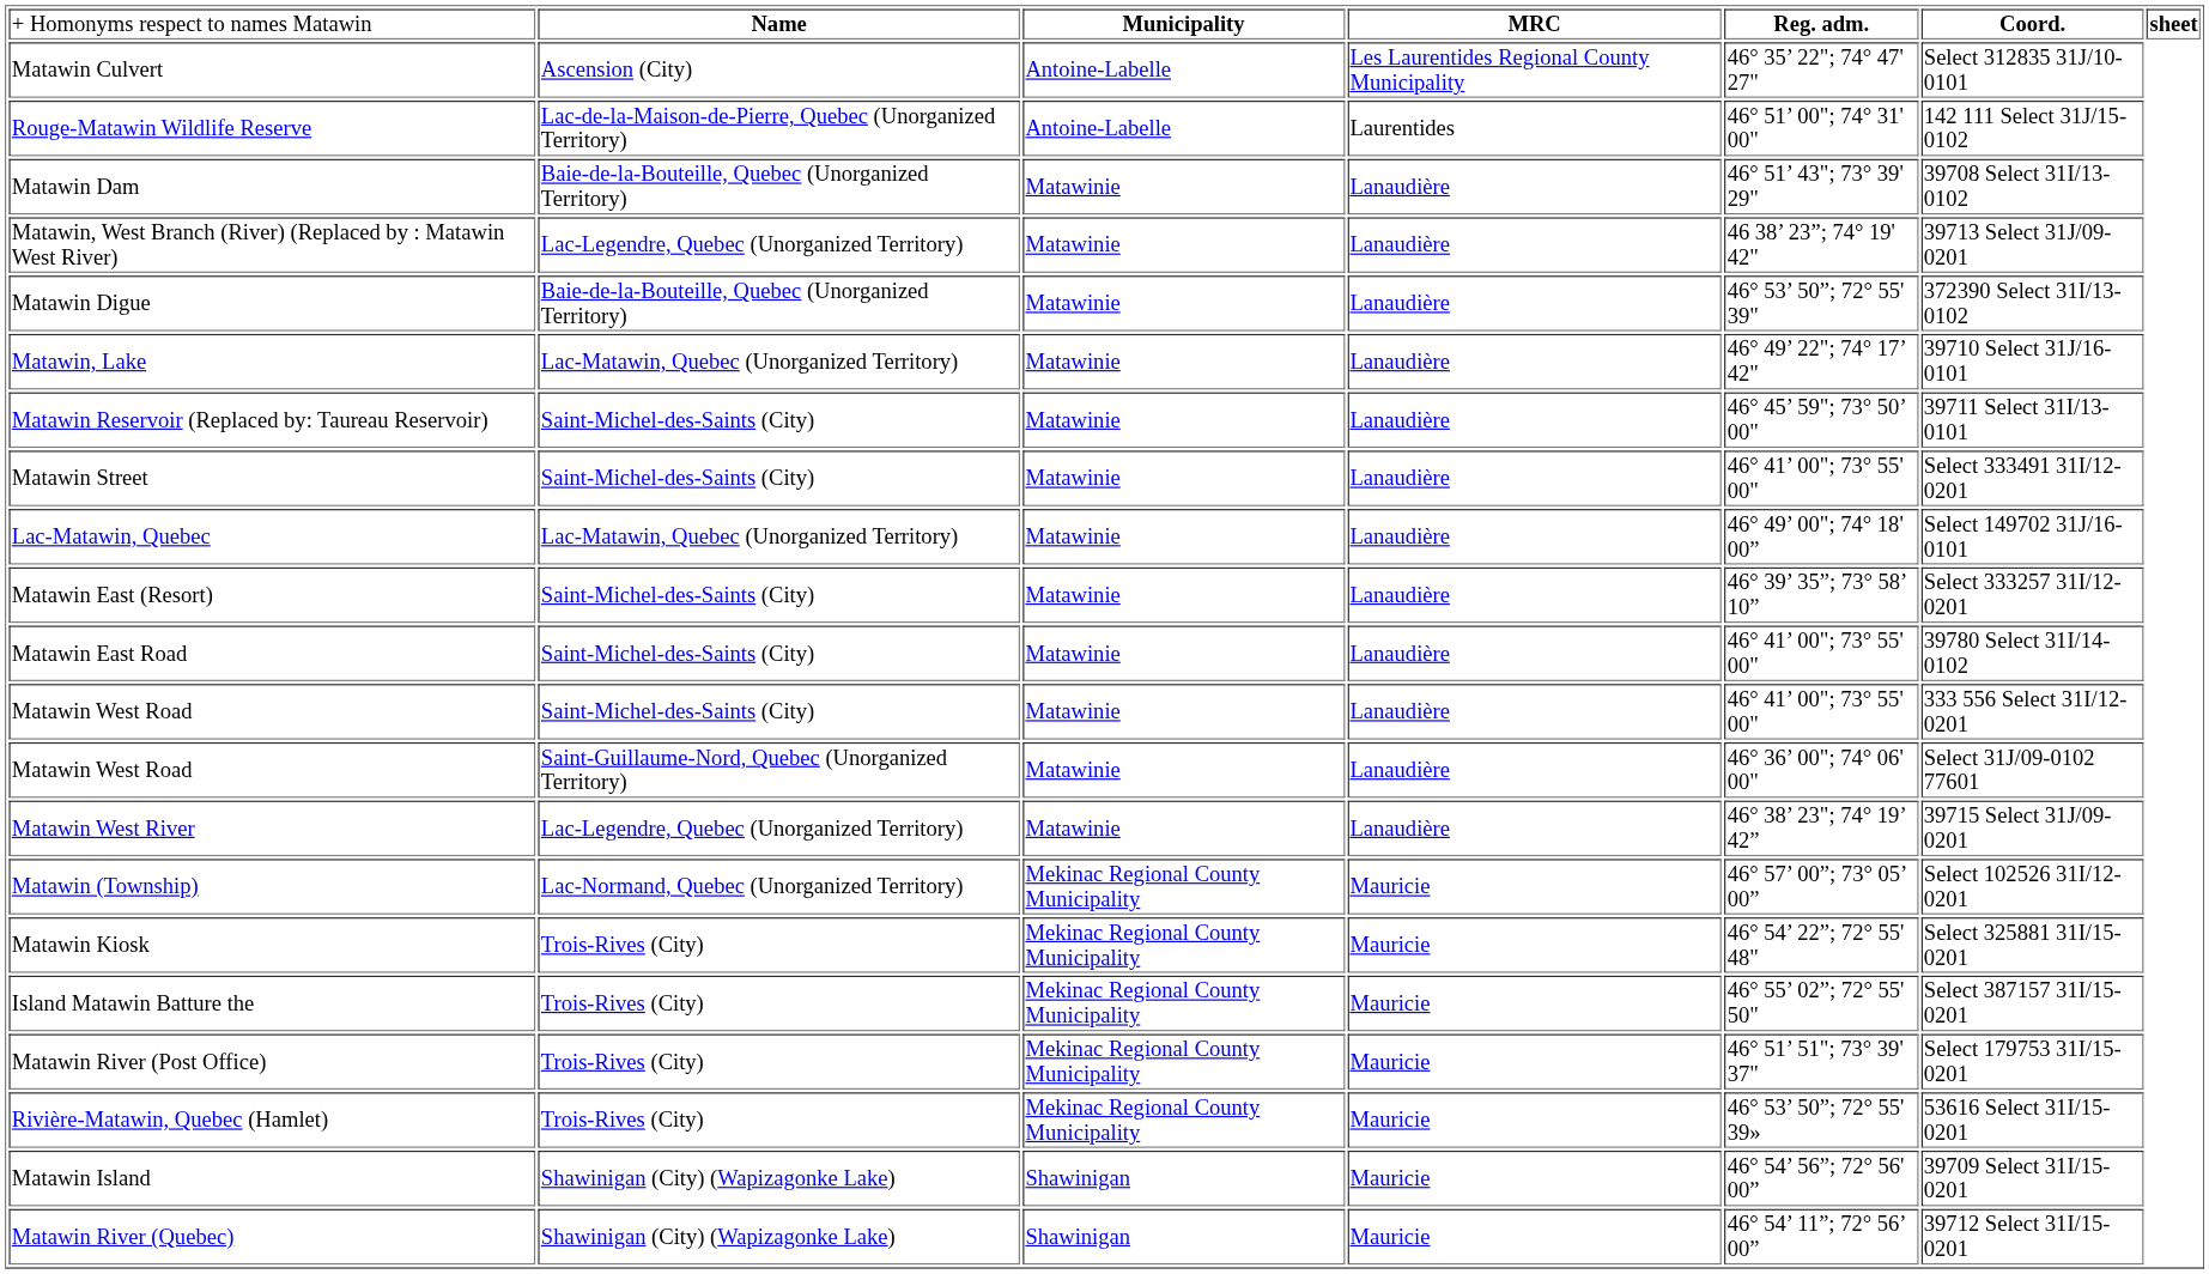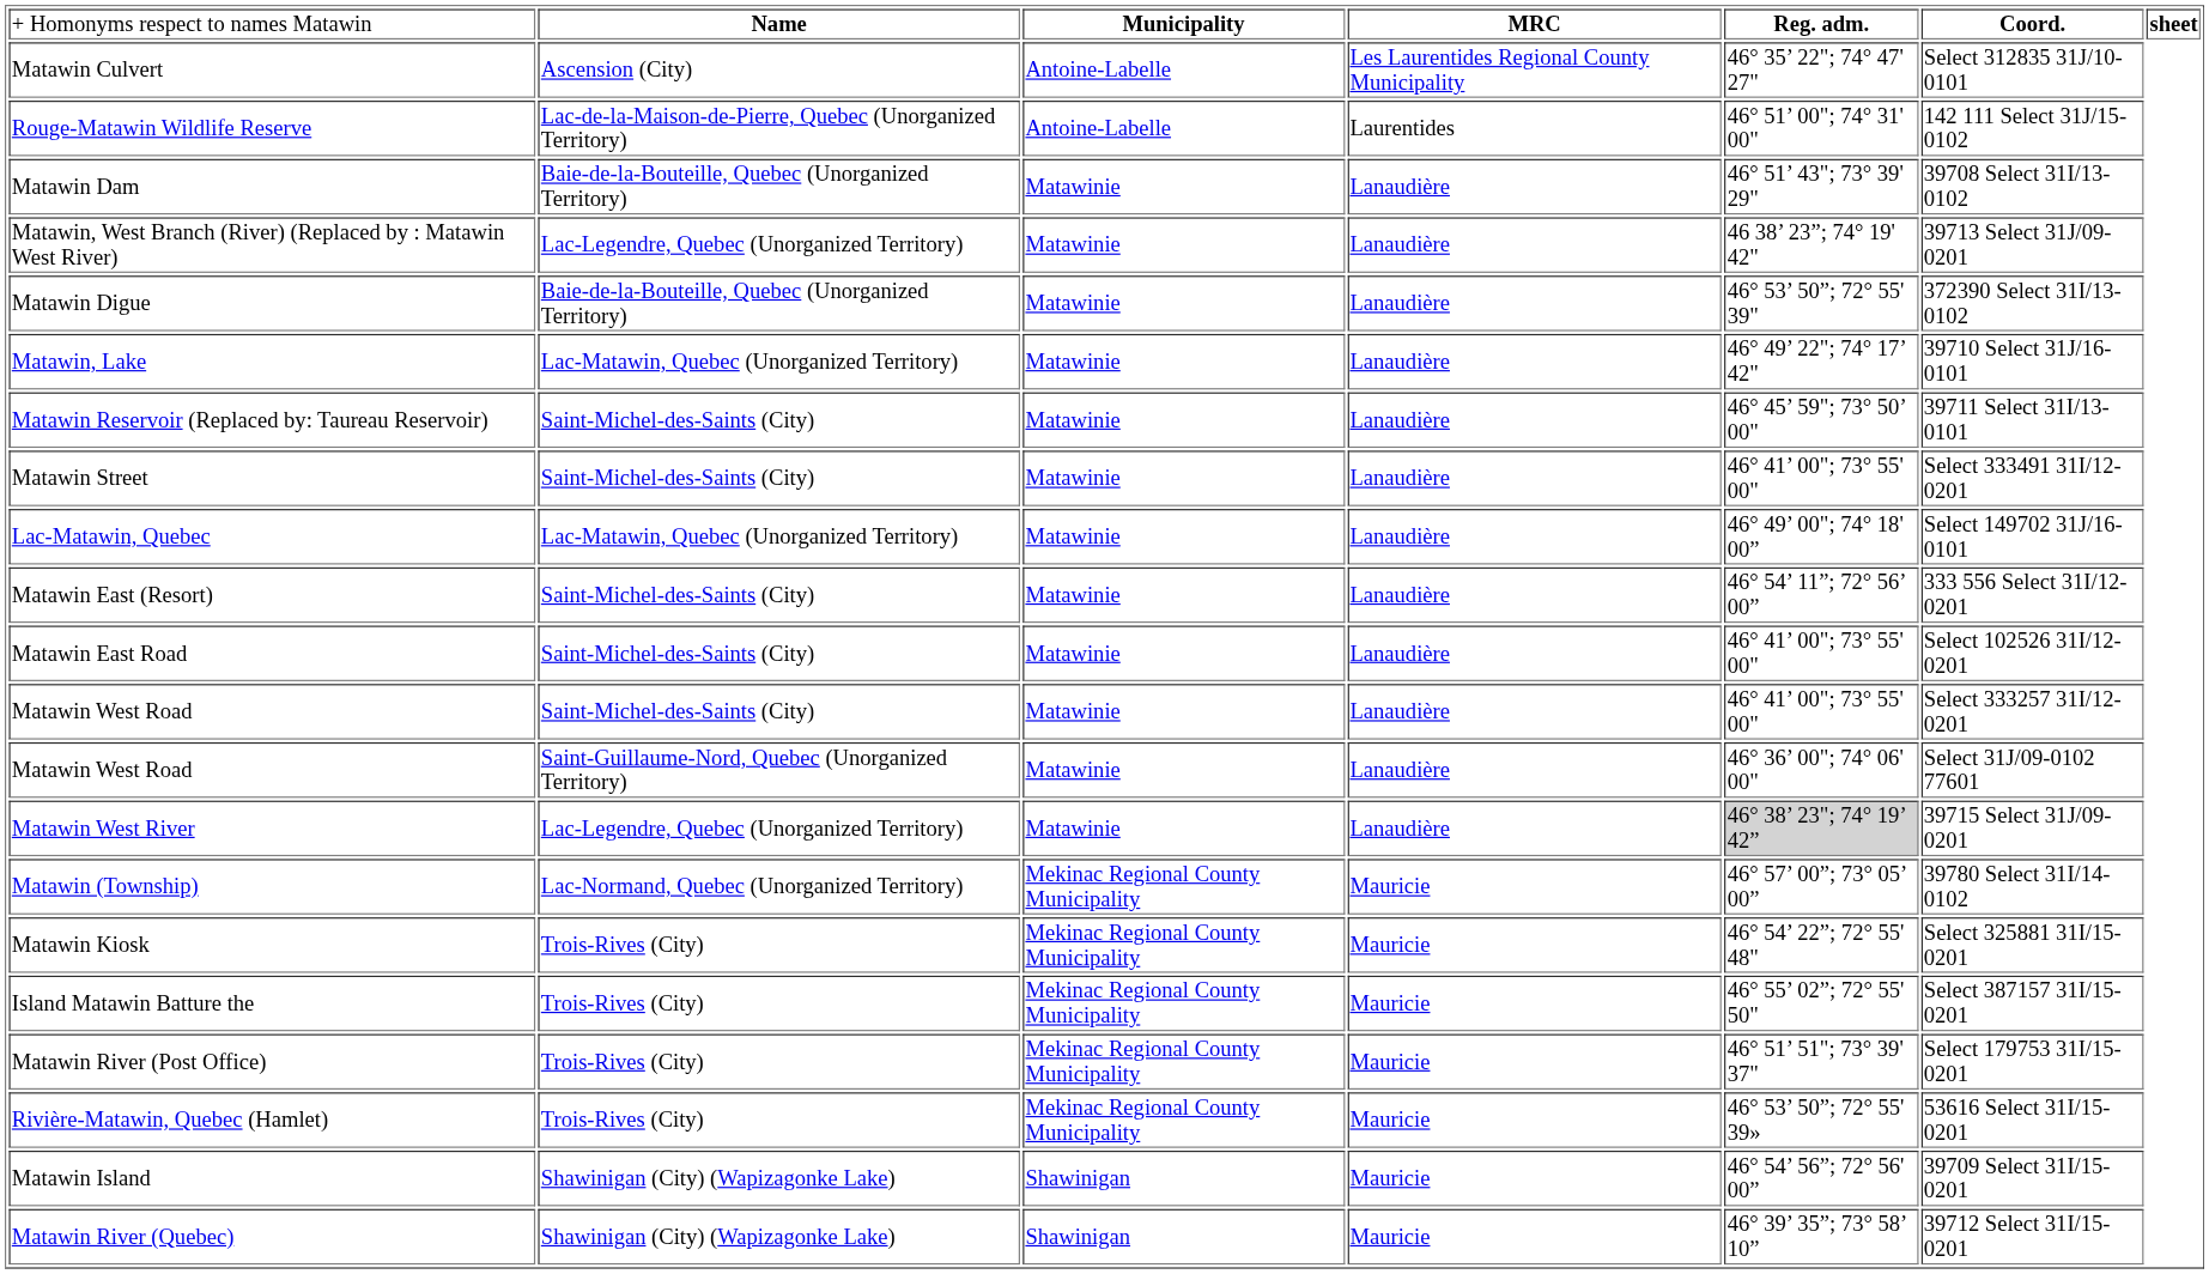 <table Class =« wikitable» border =« 1 »>
 <tr>
 <td>+ Homonyms respect to names Matawin </td>
 <th>Name</th>
 <th>Municipality</th>
 <th>MRC</th>
 <th>Reg. adm.</th>
 <th>Coord.</th>
 <th>sheet</th>
 </tr>
 <tr>
 <td>Matawin Culvert</td>
 <td><a href='#'>Ascension</a> (City)</td>
 <td><a href='#'>Antoine-Labelle</a></td>
 <td><a href='#'>Les Laurentides Regional County Municipality</a></td>
 <td>46° 35’ 22"; 74° 47' 27"</td>
 <td>Select 312835 31J/10-0101</td>
 </tr>
 <tr>
 <td><a href='#'>Rouge-Matawin Wildlife Reserve</a></td>
 <td><a href='#'>Lac-de-la-Maison-de-Pierre, Quebec</a> (Unorganized Territory)</td>
 <td><a href='#'>Antoine-Labelle</a></td>
 <td>Laurentides</td>
 <td>46° 51’ 00"; 74° 31' 00"</td>
 <td>142 111 Select 31J/15-0102</td>
 </tr>
 <tr>
 <td>Matawin Dam</td>
 <td><a href='#'>Baie-de-la-Bouteille, Quebec</a> (Unorganized Territory)</td>
 <td><a href='#'>Matawinie</a></td>
 <td><a href='#'>Lanaudière</a></td>
 <td>46° 51’ 43"; 73° 39' 29"</td>
 <td>39708 Select 31I/13-0102</td>
 </tr>
 <tr>
 <td>Matawin, West Branch (River) (Replaced by : Matawin West River)</td>
 <td><a href='#'>Lac-Legendre, Quebec</a> (Unorganized Territory)</td>
 <td><a href='#'>Matawinie</a></td>
 <td><a href='#'>Lanaudière</a></td>
 <td>46 38’ 23”; 74° 19' 42"</td>
 <td>39713 Select 31J/09-0201</td>
 </tr>
 <tr>
 <td>Matawin Digue</td>
 <td><a href='#'>Baie-de-la-Bouteille, Quebec</a> (Unorganized Territory)</td>
 <td><a href='#'>Matawinie</a></td>
 <td><a href='#'>Lanaudière</a></td>
 <td>46° 53’ 50”; 72° 55' 39"</td>
 <td>372390 Select 31I/13-0102</td>
 </tr>
 <tr>
 <td><a href='#'>Matawin, Lake</a></td>
 <td><a href='#'>Lac-Matawin, Quebec</a> (Unorganized Territory)</td>
 <td><a href='#'>Matawinie</a></td>
 <td><a href='#'>Lanaudière</a></td>
 <td>46° 49’ 22"; 74° 17’ 42"</td>
 <td>39710 Select 31J/16-0101</td>
 </tr>
 <tr>
 <td><a href='#'>Matawin Reservoir</a> (Replaced by: Taureau Reservoir)</td>
 <td><a href='#'>Saint-Michel-des-Saints</a> (City)</td>
 <td><a href='#'>Matawinie</a></td>
 <td><a href='#'>Lanaudière</a></td>
 <td>46° 45’ 59"; 73° 50’ 00"</td>
 <td>39711 Select 31I/13-0101</td>
 </tr>
 <tr>
 <td>Matawin Street</td>
 <td><a href='#'>Saint-Michel-des-Saints</a> (City)</td>
 <td><a href='#'>Matawinie</a></td>
 <td><a href='#'>Lanaudière</a></td>
 <td>46° 41’ 00"; 73° 55' 00"</td>
 <td>Select 333491 31I/12-0201</td>
 </tr>
 <tr>
 <td><a href='#'>Lac-Matawin, Quebec</a></td>
 <td><a href='#'>Lac-Matawin, Quebec</a> (Unorganized Territory)</td>
 <td><a href='#'>Matawinie</a></td>
 <td><a href='#'>Lanaudière</a></td>
 <td>46° 49’ 00"; 74° 18' 00”</td>
 <td>Select 149702 31J/16-0101</td>
 </tr>
 <tr>
 <td>Matawin East (Resort)</td>
 <td><a href='#'>Saint-Michel-des-Saints</a> (City)</td>
 <td><a href='#'>Matawinie</a></td>
 <td><a href='#'>Lanaudière</a></td>
-<td>46° 39’ 35”; 73° 58’ 10”</td>
-<td>Select 333257 31I/12-0201</td>
+<td>46° 54’ 11”; 72° 56’ 00”</td>
+<td>333 556 Select 31I/12-0201</td>
 </tr>
 <tr>
 <td>Matawin East Road</td>
 <td><a href='#'>Saint-Michel-des-Saints</a> (City)</td>
 <td><a href='#'>Matawinie</a></td>
 <td><a href='#'>Lanaudière</a></td>
 <td>46° 41’ 00"; 73° 55' 00"</td>
-<td>39780 Select 31I/14-0102</td>
+<td>Select 102526 31I/12-0201</td>
 </tr>
 <tr>
 <td>Matawin West Road</td>
 <td><a href='#'>Saint-Michel-des-Saints</a> (City)</td>
 <td><a href='#'>Matawinie</a></td>
 <td><a href='#'>Lanaudière</a></td>
 <td>46° 41’ 00"; 73° 55' 00"</td>
-<td>333 556 Select 31I/12-0201</td>
+<td>Select 333257 31I/12-0201</td>
 </tr>
 <tr>
 <td>Matawin West Road</td>
 <td><a href='#'>Saint-Guillaume-Nord, Quebec</a> (Unorganized Territory)</td>
 <td><a href='#'>Matawinie</a></td>
 <td><a href='#'>Lanaudière</a></td>
 <td>46° 36’ 00"; 74° 06' 00"</td>
 <td>Select 31J/09-0102 77601</td>
 </tr>
 <tr>
 <td><a href='#'>Matawin West River</a></td>
 <td><a href='#'>Lac-Legendre, Quebec</a> (Unorganized Territory)</td>
 <td><a href='#'>Matawinie</a></td>
 <td><a href='#'>Lanaudière</a></td>
-<td>46° 38’ 23"; 74° 19’ 42”</td>
+<td style="background: lightgrey;">46° 38’ 23"; 74° 19’ 42”</td>
 <td>39715 Select 31J/09-0201</td>
 </tr>
 <tr>
 <td><a href='#'>Matawin (Township)</a></td>
 <td><a href='#'>Lac-Normand, Quebec</a> (Unorganized Territory)</td>
 <td><a href='#'>Mekinac Regional County Municipality</a></td>
 <td><a href='#'>Mauricie</a></td>
 <td>46° 57’ 00”; 73° 05’ 00”</td>
-<td>Select 102526 31I/12-0201</td>
+<td>39780 Select 31I/14-0102</td>
 </tr>
 <tr>
 <td>Matawin Kiosk</td>
 <td><a href='#'>Trois-Rives</a> (City)</td>
 <td><a href='#'>Mekinac Regional County Municipality</a></td>
 <td><a href='#'>Mauricie</a></td>
 <td>46° 54’ 22”; 72° 55' 48"</td>
 <td>Select 325881 31I/15-0201</td>
 </tr>
 <tr>
 <td>Island Matawin Batture the</td>
 <td><a href='#'>Trois-Rives</a> (City)</td>
 <td><a href='#'>Mekinac Regional County Municipality</a></td>
 <td><a href='#'>Mauricie</a></td>
 <td>46° 55’ 02”; 72° 55' 50"</td>
 <td>Select 387157 31I/15-0201</td>
 </tr>
 <tr>
 <td>Matawin River (Post Office)</td>
 <td><a href='#'>Trois-Rives</a> (City)</td>
 <td><a href='#'>Mekinac Regional County Municipality</a></td>
 <td><a href='#'>Mauricie</a></td>
 <td>46° 51’ 51"; 73° 39' 37"</td>
 <td>Select 179753 31I/15-0201</td>
 </tr>
 <tr>
 <td><a href='#'>Rivière-Matawin, Quebec</a> (Hamlet)</td>
 <td><a href='#'>Trois-Rives</a> (City)</td>
 <td><a href='#'>Mekinac Regional County Municipality</a></td>
 <td><a href='#'>Mauricie</a></td>
 <td>46° 53’ 50”; 72° 55' 39»</td>
 <td>53616 Select 31I/15-0201</td>
 </tr>
 <tr>
 <td>Matawin Island</td>
 <td><a href='#'>Shawinigan</a> (City) (<a href='#'>Wapizagonke Lake</a>)</td>
 <td><a href='#'>Shawinigan</a></td>
 <td><a href='#'>Mauricie</a></td>
 <td>46° 54’ 56”; 72° 56' 00”</td>
 <td>39709 Select 31I/15-0201</td>
 </tr>
 <tr>
 <td><a href='#'>Matawin River (Quebec)</a></td>
 <td><a href='#'>Shawinigan</a> (City) (<a href='#'>Wapizagonke Lake</a>)</td>
 <td><a href='#'>Shawinigan</a></td>
 <td><a href='#'>Mauricie</a></td>
-<td>46° 54’ 11”; 72° 56’ 00”</td>
+<td>46° 39’ 35”; 73° 58’ 10”</td>
 <td>39712 Select 31I/15-0201</td>
 </tr>
 </table>
